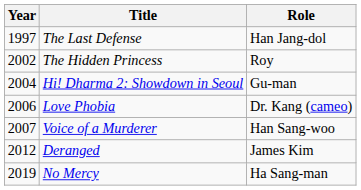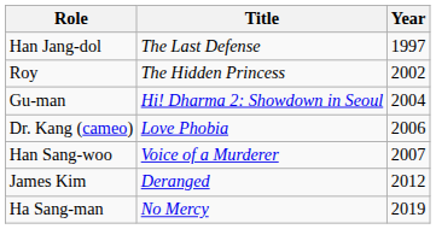 <table class="wikitable sortable">
 <tr>
+<th>Role</th>
+<th>Title</th>
 <th>Year</th>
-<th>Title</th>
-<th>Role</th>
 </tr>
 <tr>
+<td>Han Jang-dol</td>
+<td><em>The Last Defense</em></td>
 <td>1997</td>
-<td><em>The Last Defense</em></td>
-<td>Han Jang-dol</td>
 </tr>
 <tr>
+<td>Roy</td>
+<td><em>The Hidden Princess</em></td>
 <td>2002</td>
-<td><em>The Hidden Princess</em></td>
-<td>Roy</td>
 </tr>
 <tr>
+<td>Gu-man</td>
+<td><em><a href='#'>Hi! Dharma 2: Showdown in Seoul</a></em></td>
 <td>2004</td>
-<td><em><a href='#'>Hi! Dharma 2: Showdown in Seoul</a></em></td>
-<td>Gu-man</td>
 </tr>
 <tr>
+<td>Dr. Kang (<a href='#'>cameo</a>)</td>
+<td><em><a href='#'>Love Phobia</a></em></td>
 <td>2006</td>
-<td><em><a href='#'>Love Phobia</a></em></td>
-<td>Dr. Kang (<a href='#'>cameo</a>)</td>
 </tr>
 <tr>
+<td>Han Sang-woo</td>
+<td><em><a href='#'>Voice of a Murderer</a></em></td>
 <td>2007</td>
-<td><em><a href='#'>Voice of a Murderer</a></em></td>
-<td>Han Sang-woo</td>
 </tr>
 <tr>
+<td>James Kim</td>
+<td><em><a href='#'>Deranged</a></em></td>
 <td>2012</td>
-<td><em><a href='#'>Deranged</a></em></td>
-<td>James Kim</td>
 </tr>
 <tr>
+<td>Ha Sang-man</td>
+<td><em><a href='#'>No Mercy</a></em></td>
 <td>2019</td>
-<td><em><a href='#'>No Mercy</a></em></td>
-<td>Ha Sang-man</td>
 </tr>
 </table>
